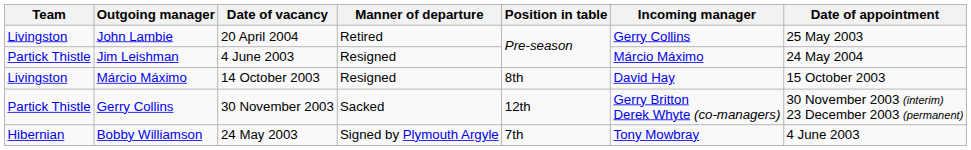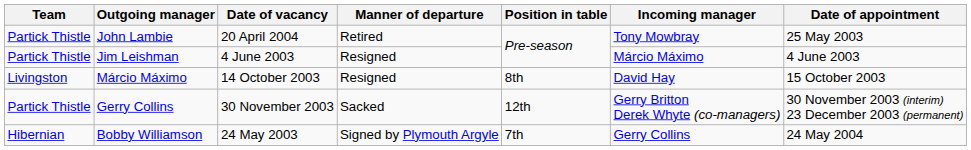 <table class="wikitable sortable">
 <tr>
 <th>Team</th>
 <th>Outgoing manager</th>
 <th>Date of vacancy</th>
 <th>Manner of departure</th>
 <th>Position in table</th>
 <th>Incoming manager</th>
 <th>Date of appointment</th>
 </tr>
 <tr>
-<td><a href='#'>Livingston</a></td>
+<td><a href='#'>Partick Thistle</a></td>
 <td> <a href='#'>John Lambie</a></td>
 <td>20 April 2004</td>
 <td>Retired</td>
 <td rowspan=2><em>Pre-season</em></td>
-<td> <a href='#'>Gerry Collins</a></td>
+<td> <a href='#'>Tony Mowbray</a></td>
 <td>25 May 2003</td>
 </tr>
 <tr>
 <td><a href='#'>Partick Thistle</a></td>
 <td> <a href='#'>Jim Leishman</a></td>
 <td>4 June 2003</td>
 <td>Resigned</td>
 <td> <a href='#'>Márcio Máximo</a></td>
-<td>24 May 2004</td>
+<td>4 June 2003</td>
 </tr>
 <tr>
 <td><a href='#'>Livingston</a></td>
 <td> <a href='#'>Márcio Máximo</a></td>
 <td>14 October 2003</td>
 <td>Resigned</td>
 <td>8th</td>
 <td> <a href='#'>David Hay</a></td>
 <td>15 October 2003</td>
 </tr>
 <tr>
 <td><a href='#'>Partick Thistle</a></td>
 <td> <a href='#'>Gerry Collins</a></td>
 <td>30 November 2003</td>
 <td>Sacked</td>
 <td>12th</td>
 <td> <a href='#'>Gerry Britton</a><br> <a href='#'>Derek Whyte</a> <em>(co-managers)</em></td>
 <td>30 November 2003 <small><em>(interim)</em></small><br>23 December 2003 <small><em>(permanent)</em></small></td>
 </tr>
 <tr>
 <td><a href='#'>Hibernian</a></td>
 <td> <a href='#'>Bobby Williamson</a></td>
 <td>24 May 2003</td>
 <td>Signed by <a href='#'>Plymouth Argyle</a></td>
 <td>7th</td>
-<td> <a href='#'>Tony Mowbray</a></td>
-<td>4 June 2003</td>
+<td> <a href='#'>Gerry Collins</a></td>
+<td>24 May 2004</td>
 </tr>
 </table>
